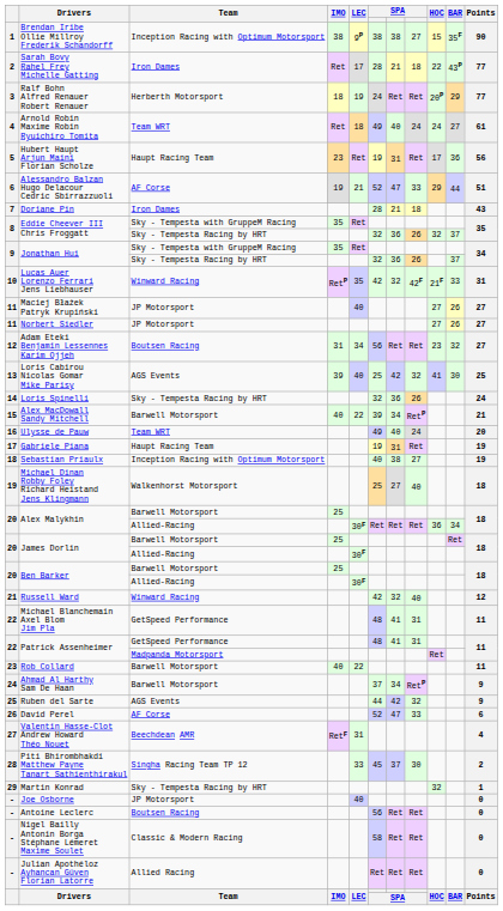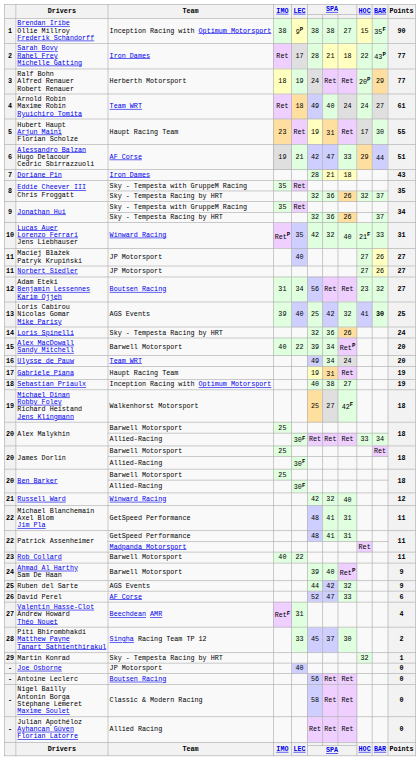 <table class="wikitable" style="font-size:85%; text-align:center;">
 <tr>
 <th rowspan="2"></th>
 <th rowspan="2">Drivers</th>
 <th rowspan="2">Team</th>
 <th rowspan="2"><a href='#'>IMO</a><br></th>
 <th rowspan="2"><a href='#'>LEC</a><br></th>
 <th colspan="3"><a href='#'>SPA</a><br></th>
 <th rowspan="2"><a href='#'>HOC</a><br></th>
 <th rowspan="2"><a href='#'>BAR</a><br></th>
 <th rowspan="2">Points</th>
 </tr>
 <tr>
 <th></th>
 <th></th>
 <th></th>
 </tr>
 <tr>
 <th>1</th>
 <td align="left"> <a href='#'>Brendan Iribe</a><br> Ollie Millroy<br> <a href='#'>Frederik Schandorff</a></td>
 <td align="left"> Inception Racing with <a href='#'>Optimum Motorsport</a></td>
 <td style="background:#dfffdf;">38</td>
 <td style="background:#ffffbf;">9<sup><strong>P</strong></sup></td>
 <td style="background:#dfffdf;">38</td>
 <td style="background:#dfffdf;">38</td>
 <td style="background:#dfffdf;">27</td>
 <td style="background:#ffffbf;">15</td>
 <td style="background:#dfffdf;">35<sup><strong>F</strong></sup></td>
 <th>90</th>
 </tr>
 <tr>
 <th>2</th>
 <td align="left"> <a href='#'>Sarah Bovy</a><br> <a href='#'>Rahel Frey</a><br> <a href='#'>Michelle Gatting</a></td>
 <td align="left"> <a href='#'>Iron Dames</a></td>
 <td style="background:#efcfff;">Ret</td>
 <td style="background:#dfdfdf;">17</td>
 <td style="background:#dfffdf;">28</td>
 <td style="background:#ffffbf;">21</td>
 <td style="background:#ffffbf;">18</td>
 <td style="background:#dfffdf;">22</td>
 <td style="background:#dfffdf;">43<sup><strong>P</strong></sup></td>
 <th>77</th>
 </tr>
 <tr>
 <th>3</th>
 <td align="left"> Ralf Bohn<br> Alfred Renauer<br> Robert Renauer</td>
 <td align="left"> Herberth Motorsport</td>
 <td style="background:#ffffbf;">18</td>
 <td style="background:#dfffdf;">19</td>
 <td style="background:#dfdfdf;">24</td>
 <td style="background:#efcfff;">Ret</td>
 <td style="background:#efcfff;">Ret</td>
 <td style="background:#dfffdf;">20<sup><strong>P</strong></sup></td>
 <td style="background:#ffdf9f;">29</td>
 <th>77</th>
 </tr>
 <tr>
 <th>4</th>
 <td align="left"> Arnold Robin<br> Maxime Robin<br> <a href='#'>Ryuichiro Tomita</a></td>
 <td align="left"> <a href='#'>Team WRT</a></td>
 <td style="background:#efcfff;">Ret</td>
 <td style="background:#ffdf9f;">18</td>
 <td style="background:#cfcfff;">49</td>
 <td style="background:#dfffdf;">40</td>
 <td style="background:#dfdfdf;">24</td>
 <td style="background:#dfffdf;">24</td>
 <td style="background:#dfdfdf;">27</td>
 <th>61</th>
 </tr>
 <tr>
 <th>5</th>
 <td align="left"> Hubert Haupt<br> <a href='#'>Arjun Maini</a><br> Florian Scholze</td>
 <td align="left"> Haupt Racing Team</td>
 <td style="background:#ffdf9f;">23</td>
 <td style="background:#efcfff;">Ret</td>
 <td style="background:#ffffbf;">19</td>
 <td style="background:#ffdf9f;">31<sup><strong></strong></sup></td>
 <td style="background:#efcfff;">Ret</td>
 <td style="background:#dfdfdf;">17</td>
-<td style="background:#dfffdf;">36</td>
-<th>56</th>
+<td style="background:#dfffdf;">30</td>
+<th>55</th>
 </tr>
 <tr>
 <th>6</th>
 <td align="left"> <a href='#'>Alessandro Balzan</a><br> Hugo Delacour<br> Cedric Sbirrazzuoli</td>
 <td align="left"> <a href='#'>AF Corse</a></td>
 <td style="background:#dfdfdf;">19</td>
 <td style="background:#dfffdf;">21</td>
-<td style="background:#cfcfff;">52</td>
+<td style="background:#cfcfff;">42</td>
 <td style="background:#cfcfff;">47</td>
 <td style="background:#dfffdf;">33</td>
 <td style="background:#ffdf9f;">29</td>
 <td style="background:#cfcfff;">44<sup><strong></strong></sup></td>
 <th>51</th>
 </tr>
 <tr>
 <th>7</th>
 <td align="left"> <a href='#'>Doriane Pin</a></td>
 <td align="left"> <a href='#'>Iron Dames</a></td>
 <td></td>
 <td></td>
 <td style="background:#dfffdf;">28</td>
 <td style="background:#ffffbf;">21</td>
 <td style="background:#ffffbf;">18</td>
 <td></td>
 <td></td>
 <th>43</th>
 </tr>
 <tr>
 <th rowspan=2>8</th>
 <td rowspan="2" align="left"> <a href='#'>Eddie Cheever III</a><br> Chris Froggatt</td>
 <td align="left"> Sky - Tempesta with GruppeM Racing</td>
 <td style="background:#dfffdf;">35</td>
 <td style="background:#efcfff;">Ret</td>
 <td></td>
 <td></td>
 <td></td>
 <td></td>
 <td></td>
 <th rowspan=2>35</th>
 </tr>
 <tr>
 <td align="left"> Sky - Tempesta Racing by HRT</td>
 <td></td>
 <td></td>
 <td style="background:#dfffdf;">32</td>
 <td style="background:#dfffdf;">36</td>
 <td style="background:#ffdf9f;">26</td>
 <td style="background:#dfffdf;">32</td>
 <td style="background:#dfffdf;">37</td>
 </tr>
 <tr>
 <th rowspan=2>9</th>
 <td rowspan="2" align="left"> <a href='#'>Jonathan Hui</a></td>
 <td align="left"> Sky - Tempesta with GruppeM Racing</td>
 <td style="background:#dfffdf;">35</td>
 <td style="background:#efcfff;">Ret</td>
 <td></td>
 <td></td>
 <td></td>
 <td></td>
 <td></td>
 <th rowspan=2>34</th>
 </tr>
 <tr>
 <td align="left"> Sky - Tempesta Racing by HRT</td>
 <td></td>
 <td></td>
 <td style="background:#dfffdf;">32</td>
 <td style="background:#dfffdf;">36</td>
 <td style="background:#ffdf9f;">26</td>
 <td></td>
 <td style="background:#dfffdf;">37</td>
 </tr>
 <tr>
 <th>10</th>
 <td align="left"> <a href='#'>Lucas Auer</a><br> <a href='#'>Lorenzo Ferrari</a><br> Jens Liebhauser</td>
 <td align="left"> <a href='#'>Winward Racing</a></td>
 <td style="background:#efcfff;">Ret<sup><strong>P</strong></sup></td>
 <td style="background:#cfcfff;">35</td>
 <td style="background:#dfffdf;">42</td>
 <td style="background:#dfffdf;">32</td>
-<td style="background:#dfffdf;">42<sup><strong>F</strong></sup></td>
+<td style="background:#dfffdf;">40<sup><strong></strong></sup></td>
 <td style="background:#dfffdf;">21<sup><strong>F</strong></sup></td>
 <td style="background:#dfffdf;">33</td>
 <th>31</th>
 </tr>
 <tr>
 <th>11</th>
 <td align="left"> Maciej Błażek<br> Patryk Krupiński</td>
 <td align="left"> JP Motorsport</td>
 <td></td>
 <td style="background:#cfcfff;">40</td>
 <td></td>
 <td></td>
 <td></td>
 <td style="background:#dfffdf;">27</td>
 <td style="background:#ffffbf;">26</td>
 <th>27</th>
 </tr>
 <tr>
 <th>11</th>
 <td align="left"> <a href='#'>Norbert Siedler</a></td>
 <td align="left"> JP Motorsport</td>
 <td></td>
 <td></td>
 <td></td>
 <td></td>
 <td></td>
 <td style="background:#dfffdf;">27</td>
 <td style="background:#ffffbf;">26</td>
 <th>27</th>
 </tr>
 <tr>
 <th>12</th>
 <td align="left"> Adam Eteki<br> <a href='#'>Benjamin Lessennes</a><br> <a href='#'>Karim Ojjeh</a></td>
 <td align="left"> <a href='#'>Boutsen Racing</a></td>
 <td style="background:#dfffdf;">31</td>
 <td style="background:#dfffdf;">34</td>
 <td style="background:#cfcfff;">56</td>
 <td style="background:#efcfff;">Ret</td>
 <td style="background:#efcfff;">Ret</td>
 <td style="background:#dfffdf;">23</td>
 <td style="background:#dfffdf;">32</td>
 <th>27</th>
 </tr>
 <tr>
 <th>13</th>
 <td align="left"> Loris Cabirou<br> Nicolas Gomar<br> <a href='#'>Mike Parisy</a></td>
 <td align="left"> AGS Events</td>
 <td style="background:#dfffdf;">39</td>
 <td style="background:#cfcfff;">40</td>
 <td style="background:#dfffdf;">25</td>
 <td style="background:#cfcfff;">42</td>
 <td style="background:#dfffdf;">32</td>
 <td style="background:#cfcfff;">41</td>
-<td style="background:#dfffdf;">30</td>
+<td style="background:#dfffdf;"><strong>30</strong></td>
 <th>25</th>
 </tr>
 <tr>
 <th>14</th>
 <td align="left"> <a href='#'>Loris Spinelli</a></td>
 <td align="left"> Sky - Tempesta Racing by HRT</td>
 <td></td>
 <td></td>
 <td style="background:#dfffdf;">32</td>
 <td style="background:#dfffdf;">36</td>
 <td style="background:#ffdf9f;">26</td>
 <td></td>
 <td></td>
 <th>24</th>
 </tr>
 <tr>
 <th>15</th>
 <td align="left"> <a href='#'>Alex MacDowall</a><br> <a href='#'>Sandy Mitchell</a></td>
 <td align="left"> Barwell Motorsport</td>
 <td style="background:#dfffdf;">40</td>
 <td style="background:#dfffdf;">22</td>
 <td style="background:#dfffdf;">39</td>
 <td style="background:#dfffdf;">34</td>
 <td style="background:#efcfff;">Ret<sup><strong>P</strong></sup></td>
 <td></td>
 <td></td>
-<th>21</th>
+<th>20</th>
 </tr>
 <tr>
 <th>16</th>
 <td align="left"> <a href='#'>Ulysse de Pauw</a></td>
 <td align="left"> <a href='#'>Team WRT</a></td>
 <td></td>
 <td></td>
 <td style="background:#cfcfff;">49</td>
-<td style="background:#dfffdf;">40</td>
+<td style="background:#dfffdf;">34</td>
 <td style="background:#dfdfdf;">24</td>
 <td></td>
 <td></td>
 <th>20</th>
 </tr>
 <tr>
 <th>17</th>
 <td align="left"> <a href='#'>Gabriele Piana</a></td>
 <td align="left"> Haupt Racing Team</td>
 <td></td>
 <td></td>
 <td style="background:#ffffbf;">19</td>
 <td style="background:#ffdf9f;">31<sup><strong></strong></sup></td>
 <td style="background:#efcfff;">Ret</td>
 <td></td>
 <td></td>
 <th>19</th>
 </tr>
 <tr>
 <th>18</th>
 <td align="left"> <a href='#'>Sebastian Priaulx</a></td>
 <td align="left"> Inception Racing with <a href='#'>Optimum Motorsport</a></td>
 <td></td>
 <td></td>
 <td style="background:#dfffdf;">40</td>
 <td style="background:#dfffdf;">38</td>
 <td style="background:#dfffdf;">27</td>
 <td></td>
 <td></td>
 <th>19</th>
 </tr>
 <tr>
 <th>19</th>
 <td align="left"> <a href='#'>Michael Dinan</a><br> <a href='#'>Robby Foley</a><br> Richard Heistand<br> <a href='#'>Jens Klingmann</a></td>
 <td align="left"> Walkenhorst Motorsport</td>
 <td></td>
 <td></td>
 <td style="background:#ffdf9f;">25</td>
 <td style="background:#dfdfdf;">27</td>
-<td style="background:#dfffdf;">40<sup><strong></strong></sup></td>
+<td style="background:#dfffdf;">42<sup><strong>F</strong></sup></td>
 <td></td>
 <td></td>
 <th>18</th>
 </tr>
 <tr>
 <th rowspan="2">20</th>
 <td rowspan="2" align="left"> Alex Malykhin</td>
 <td align="left"> Barwell Motorsport</td>
 <td style="background:#dfffdf;">25</td>
 <td></td>
 <td></td>
 <td></td>
 <td></td>
 <td></td>
 <td></td>
 <th rowspan="2">18</th>
 </tr>
 <tr>
 <td align="left"> Allied-Racing</td>
 <td></td>
 <td style="background:#dfffdf;">30<sup><strong>F</strong></sup></td>
 <td style="background:#efcfff;">Ret</td>
 <td style="background:#efcfff;">Ret</td>
 <td style="background:#efcfff;">Ret</td>
-<td style="background:#dfffdf;">36</td>
+<td style="background:#dfffdf;">33</td>
 <td style="background:#dfffdf;">34</td>
 </tr>
 <tr>
 <th rowspan="2">20</th>
 <td rowspan="2" align="left"> James Dorlin</td>
 <td align="left"> Barwell Motorsport</td>
 <td style="background:#dfffdf;">25</td>
 <td></td>
 <td></td>
 <td></td>
 <td></td>
 <td></td>
 <td style="background:#efcfff;">Ret</td>
 <th rowspan="2">18</th>
 </tr>
 <tr>
 <td align="left"> Allied-Racing</td>
 <td></td>
 <td style="background:#dfffdf;">30<sup><strong>F</strong></sup></td>
 <td></td>
 <td></td>
 <td></td>
 <td></td>
 <td></td>
 </tr>
 <tr>
 <th rowspan="2">20</th>
 <td rowspan="2"  align="left"> <a href='#'>Ben Barker</a></td>
 <td align="left"> Barwell Motorsport</td>
 <td style="background:#dfffdf;">25</td>
 <td></td>
 <td></td>
 <td></td>
 <td></td>
 <td></td>
 <td></td>
 <th rowspan="2">18</th>
 </tr>
 <tr>
 <td align="left"> Allied-Racing</td>
 <td></td>
 <td style="background:#dfffdf;">30<sup><strong>F</strong></sup></td>
 <td></td>
 <td></td>
 <td></td>
 <td></td>
 <td></td>
 </tr>
 <tr>
 <th>21</th>
 <td align="left"> <a href='#'>Russell Ward</a></td>
 <td align="left"> <a href='#'>Winward Racing</a></td>
 <td></td>
 <td></td>
 <td style="background:#dfffdf;">42</td>
 <td style="background:#dfffdf;">32</td>
 <td style="background:#dfffdf;">40<sup><strong></strong></sup></td>
 <td></td>
 <td></td>
 <th>12</th>
 </tr>
 <tr>
 <th>22</th>
 <td align="left"> Michael Blanchemain<br> Axel Blom<br> <a href='#'>Jim Pla</a></td>
 <td align="left"> GetSpeed Performance</td>
 <td></td>
 <td></td>
 <td style="background:#cfcfff;">48</td>
 <td style="background:#dfffdf;">41</td>
 <td style="background:#dfffdf;">31</td>
 <td></td>
 <td></td>
 <th>11</th>
 </tr>
 <tr>
 <th rowspan="2">22</th>
 <td rowspan="2"  align="left"> Patrick Assenheimer</td>
 <td align="left"> GetSpeed Performance</td>
 <td></td>
 <td></td>
 <td style="background:#cfcfff;">48</td>
 <td style="background:#dfffdf;">41</td>
 <td style="background:#dfffdf;">31</td>
 <td></td>
 <td></td>
 <th rowspan="2">11</th>
 </tr>
 <tr>
 <td align="left"> <a href='#'>Madpanda Motorsport</a></td>
 <td></td>
 <td></td>
 <td></td>
 <td></td>
 <td></td>
 <td style="background:#efcfff;">Ret</td>
 <td></td>
 </tr>
 <tr>
 <th>23</th>
 <td align="left"> <a href='#'>Rob Collard</a></td>
 <td align="left"> Barwell Motorsport</td>
 <td style="background:#dfffdf;">40</td>
 <td style="background:#dfffdf;">22</td>
 <td></td>
 <td></td>
 <td></td>
 <td></td>
 <td></td>
 <th>11</th>
 </tr>
 <tr>
 <th>24</th>
 <td align="left"> <a href='#'>Ahmad Al Harthy</a><br> Sam De Haan</td>
 <td align="left"> Barwell Motorsport</td>
 <td></td>
 <td></td>
-<td style="background:#dfffdf;">37</td>
-<td style="background:#dfffdf;">34</td>
+<td style="background:#dfffdf;">39</td>
+<td style="background:#dfffdf;">40</td>
 <td style="background:#efcfff;">Ret<sup><strong>P</strong></sup></td>
 <td></td>
 <td></td>
 <th>9</th>
 </tr>
 <tr>
 <th>25</th>
 <td align="left"> Ruben del Sarte</td>
 <td align="left"> AGS Events</td>
 <td></td>
 <td></td>
 <td style="background:#dfffdf;">44</td>
 <td style="background:#cfcfff;">42</td>
 <td style="background:#dfffdf;">32</td>
 <td></td>
 <td></td>
 <th>9</th>
 </tr>
 <tr>
 <th>26</th>
 <td align="left"> David Perel</td>
 <td align="left"> <a href='#'>AF Corse</a></td>
 <td></td>
 <td></td>
 <td style="background:#cfcfff;">52</td>
 <td style="background:#cfcfff;">47</td>
 <td style="background:#dfffdf;">33</td>
 <td></td>
 <td></td>
 <th>6</th>
 </tr>
 <tr>
 <th>27</th>
 <td align="left"> <a href='#'>Valentin Hasse-Clot</a><br> Andrew Howard<br> <a href='#'>Théo Nouet</a></td>
 <td align="left"> <a href='#'>Beechdean</a> <a href='#'>AMR</a></td>
 <td style="background:#efcfff;">Ret<sup><strong>F</strong></sup></td>
 <td style="background:#dfffdf;">31</td>
 <td style="background:#;"></td>
 <td style="background:#;"></td>
 <td style="background:#;"></td>
 <td></td>
 <td></td>
 <th>4</th>
 </tr>
 <tr>
 <th>28</th>
 <td align="left"> Piti Bhirombhakdi<br> <a href='#'>Matthew Payne</a><br> <a href='#'>Tanart Sathienthirakul</a></td>
 <td align="left"> <a href='#'>Singha</a> Racing Team TP 12</td>
 <td></td>
 <td style="background:#dfffdf;">33</td>
 <td style="background:#cfcfff;">45</td>
 <td style="background:#cfcfff;">37</td>
 <td style="background:#dfffdf;">30</td>
 <td></td>
 <td></td>
 <th>2</th>
 </tr>
 <tr>
 <th>29</th>
 <td align="left"> Martin Konrad</td>
 <td align="left"> Sky - Tempesta Racing by HRT</td>
 <td></td>
 <td></td>
 <td></td>
 <td></td>
 <td></td>
 <td style="background:#dfffdf;">32</td>
 <td></td>
 <th>1</th>
 </tr>
 <tr>
 <th>-</th>
 <td align="left"> <a href='#'>Joe Osborne</a></td>
 <td align="left"> JP Motorsport</td>
 <td></td>
 <td style="background:#cfcfff;">40</td>
 <td></td>
 <td></td>
 <td></td>
 <td></td>
 <td></td>
 <th>0</th>
 </tr>
 <tr>
 <th>-</th>
 <td align="left"> Antoine Leclerc</td>
 <td align="left"> <a href='#'>Boutsen Racing</a></td>
 <td></td>
 <td></td>
 <td style="background:#cfcfff;">56</td>
 <td style="background:#efcfff;">Ret</td>
 <td style="background:#efcfff;">Ret</td>
 <td></td>
 <td></td>
 <th>0</th>
 </tr>
 <tr>
 <th>-</th>
 <td align="left"> Nigel Bailly<br> Antonin Borga<br> Stéphane Lémeret<br> <a href='#'>Maxime Soulet</a></td>
 <td align="left"> Classic & Modern Racing</td>
 <td></td>
 <td></td>
 <td style="background:#cfcfff;">58</td>
 <td style="background:#efcfff;">Ret</td>
 <td style="background:#efcfff;">Ret</td>
 <td></td>
 <td></td>
 <th>0</th>
 </tr>
 <tr>
 <th>-</th>
 <td align="left"> Julian Apothéloz<br> <a href='#'>Ayhancan Güven</a><br> <a href='#'>Florian Latorre</a></td>
 <td align="left"> Allied Racing</td>
 <td></td>
 <td></td>
 <td style="background:#efcfff;">Ret</td>
 <td style="background:#efcfff;">Ret</td>
 <td style="background:#efcfff;">Ret</td>
 <td></td>
 <td></td>
 <th>0</th>
 </tr>
 <tr>
 <th rowspan="2"></th>
 <th rowspan="2">Drivers</th>
 <th rowspan="2">Team</th>
 <th rowspan="2"><a href='#'>IMO</a><br></th>
 <th rowspan="2"><a href='#'>LEC</a><br></th>
 <th></th>
 <th></th>
 <th></th>
 <th rowspan="2"><a href='#'>HOC</a><br></th>
 <th rowspan="2"><a href='#'>BAR</a><br></th>
 <th rowspan="2">Points</th>
 </tr>
 <tr>
 <th colspan="3"><a href='#'>SPA</a><br></th>
 </tr>
 </table>
